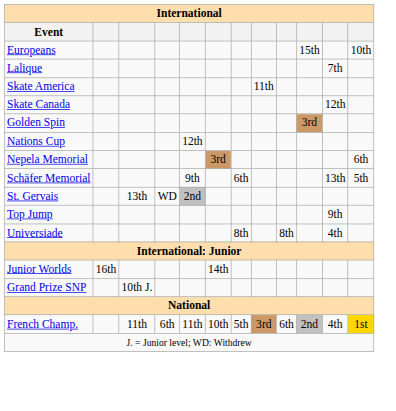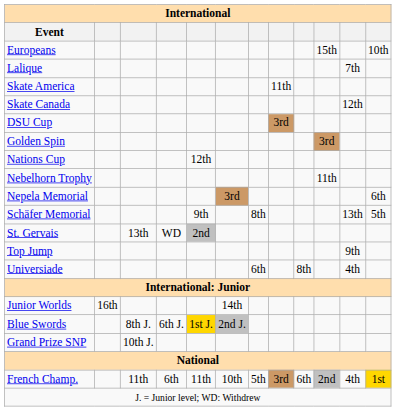 <table class="wikitable" style="text-align:center">
 <tr>
 <th style="background-color: #ffdead; " colspan=12 align=center>International</th>
 </tr>
 <tr>
 <th>Event</th>
 <th></th>
 <th></th>
 <th></th>
 <th></th>
 <th></th>
 <th></th>
 <th></th>
 <th></th>
 <th></th>
 <th></th>
 <th></th>
 </tr>
 <tr>
 <td align=left><a href='#'>Europeans</a></td>
 <td></td>
 <td></td>
 <td></td>
 <td></td>
 <td></td>
 <td></td>
 <td></td>
 <td></td>
 <td>15th</td>
 <td></td>
 <td>10th</td>
 </tr>
 <tr>
 <td align=left> <a href='#'>Lalique</a></td>
 <td></td>
 <td></td>
 <td></td>
 <td></td>
 <td></td>
 <td></td>
 <td></td>
 <td></td>
 <td></td>
 <td>7th</td>
 <td></td>
 </tr>
 <tr>
 <td align=left> <a href='#'>Skate America</a></td>
 <td></td>
 <td></td>
 <td></td>
 <td></td>
 <td></td>
 <td></td>
 <td>11th</td>
 <td></td>
 <td></td>
 <td></td>
 <td></td>
 </tr>
 <tr>
 <td align=left> <a href='#'>Skate Canada</a></td>
 <td></td>
 <td></td>
 <td></td>
 <td></td>
 <td></td>
 <td></td>
 <td></td>
 <td></td>
 <td></td>
 <td>12th</td>
 <td></td>
 </tr>
 <tr>
+<td align=left><a href='#'>DSU Cup</a></td>
+<td></td>
+<td></td>
+<td></td>
+<td></td>
+<td></td>
+<td></td>
+<td bgcolor=cc9966>3rd</td>
+<td></td>
+<td></td>
+<td></td>
+<td></td>
+</tr>
+<tr>
 <td align=left><a href='#'>Golden Spin</a></td>
 <td></td>
 <td></td>
 <td></td>
 <td></td>
 <td></td>
 <td></td>
 <td></td>
 <td></td>
 <td bgcolor=cc9966>3rd</td>
 <td></td>
 <td></td>
 </tr>
 <tr>
 <td align=left><a href='#'>Nations Cup</a></td>
 <td></td>
 <td></td>
 <td></td>
 <td>12th</td>
 <td></td>
 <td></td>
 <td></td>
 <td></td>
 <td></td>
 <td></td>
 <td></td>
 </tr>
 <tr>
+<td align=left><a href='#'>Nebelhorn Trophy</a></td>
+<td></td>
+<td></td>
+<td></td>
+<td></td>
+<td></td>
+<td></td>
+<td></td>
+<td></td>
+<td>11th</td>
+<td></td>
+<td></td>
+</tr>
+<tr>
 <td align=left><a href='#'>Nepela Memorial</a></td>
 <td></td>
 <td></td>
 <td></td>
 <td></td>
 <td bgcolor=cc9966>3rd</td>
 <td></td>
 <td></td>
 <td></td>
 <td></td>
 <td></td>
 <td>6th</td>
 </tr>
 <tr>
 <td align=left><a href='#'>Schäfer Memorial</a></td>
 <td></td>
 <td></td>
 <td></td>
 <td>9th</td>
 <td></td>
-<td>6th</td>
+<td>8th</td>
 <td></td>
 <td></td>
 <td></td>
 <td>13th</td>
 <td>5th</td>
 </tr>
 <tr>
 <td align=left><a href='#'>St. Gervais</a></td>
 <td></td>
 <td>13th</td>
 <td>WD</td>
 <td bgcolor=silver>2nd</td>
 <td></td>
 <td></td>
 <td></td>
 <td></td>
 <td></td>
 <td></td>
 <td></td>
 </tr>
 <tr>
 <td align=left><a href='#'>Top Jump</a></td>
 <td></td>
 <td></td>
 <td></td>
 <td></td>
 <td></td>
 <td></td>
 <td></td>
 <td></td>
 <td></td>
 <td>9th</td>
 <td></td>
 </tr>
 <tr>
 <td align=left><a href='#'>Universiade</a></td>
 <td></td>
 <td></td>
 <td></td>
 <td></td>
 <td></td>
-<td>8th</td>
+<td>6th</td>
 <td></td>
 <td>8th</td>
 <td></td>
 <td>4th</td>
 <td></td>
 </tr>
 <tr>
 <th style="background-color: #ffdead; " colspan=12 align=center>International: Junior</th>
 </tr>
 <tr>
 <td align=left><a href='#'>Junior Worlds</a></td>
 <td>16th</td>
 <td></td>
 <td></td>
 <td></td>
 <td>14th</td>
+<td></td>
+<td></td>
+<td></td>
+<td></td>
+<td></td>
+<td></td>
+</tr>
+<tr>
+<td align=left><a href='#'>Blue Swords</a></td>
+<td></td>
+<td>8th J.</td>
+<td>6th J.</td>
+<td bgcolor=gold>1st J.</td>
+<td bgcolor=silver>2nd J.</td>
 <td></td>
 <td></td>
 <td></td>
 <td></td>
 <td></td>
 <td></td>
 </tr>
 <tr>
 <td align=left><a href='#'>Grand Prize SNP</a></td>
 <td></td>
 <td>10th J.</td>
 <td></td>
 <td></td>
 <td></td>
 <td></td>
 <td></td>
 <td></td>
 <td></td>
 <td></td>
 <td></td>
 </tr>
 <tr>
 <th style="background-color: #ffdead; " colspan=12 align=center>National</th>
 </tr>
 <tr>
 <td align=left><a href='#'>French Champ.</a></td>
 <td></td>
 <td>11th</td>
 <td>6th</td>
 <td>11th</td>
 <td>10th</td>
 <td>5th</td>
 <td bgcolor=cc9966>3rd</td>
 <td>6th</td>
 <td bgcolor=silver>2nd</td>
 <td>4th</td>
 <td bgcolor=gold>1st</td>
 </tr>
 <tr>
 <td colspan=12 align=center><small> J. = Junior level; WD: Withdrew </small></td>
 </tr>
 </table>
